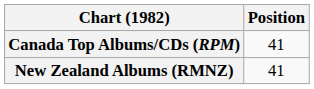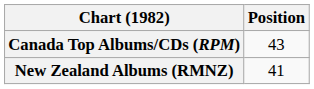 <table class="wikitable sortable plainrowheaders" style="text-align:center">
 <tr>
 <th scope="col">Chart (1982)</th>
 <th scope="col">Position</th>
 </tr>
 <tr>
 <th scope="row">Canada Top Albums/CDs (<em>RPM</em>)</th>
-<td>41</td>
+<td>43</td>
 </tr>
 <tr>
 <th scope="row">New Zealand Albums (RMNZ)</th>
 <td>41</td>
 </tr>
 </table>
